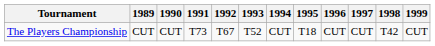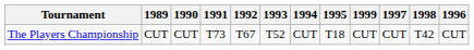 <table class="wikitable" style="font-size:95%;text-align:center;">
 <tr>
 <th>Tournament</th>
 <th>1989</th>
 <th>1990</th>
 <th>1991</th>
 <th>1992</th>
 <th>1993</th>
 <th>1994</th>
 <th>1995</th>
-<th>1996</th>
+<th>1999</th>
 <th>1997</th>
 <th>1998</th>
-<th>1999</th>
+<th>1996</th>
 </tr>
 <tr>
 <td align=left><a href='#'>The Players Championship</a></td>
 <td>CUT</td>
 <td>CUT</td>
 <td>T73</td>
 <td>T67</td>
 <td>T52</td>
 <td>CUT</td>
 <td>T18</td>
 <td>CUT</td>
 <td>CUT</td>
 <td>T42</td>
 <td>CUT</td>
 </tr>
 </table>
